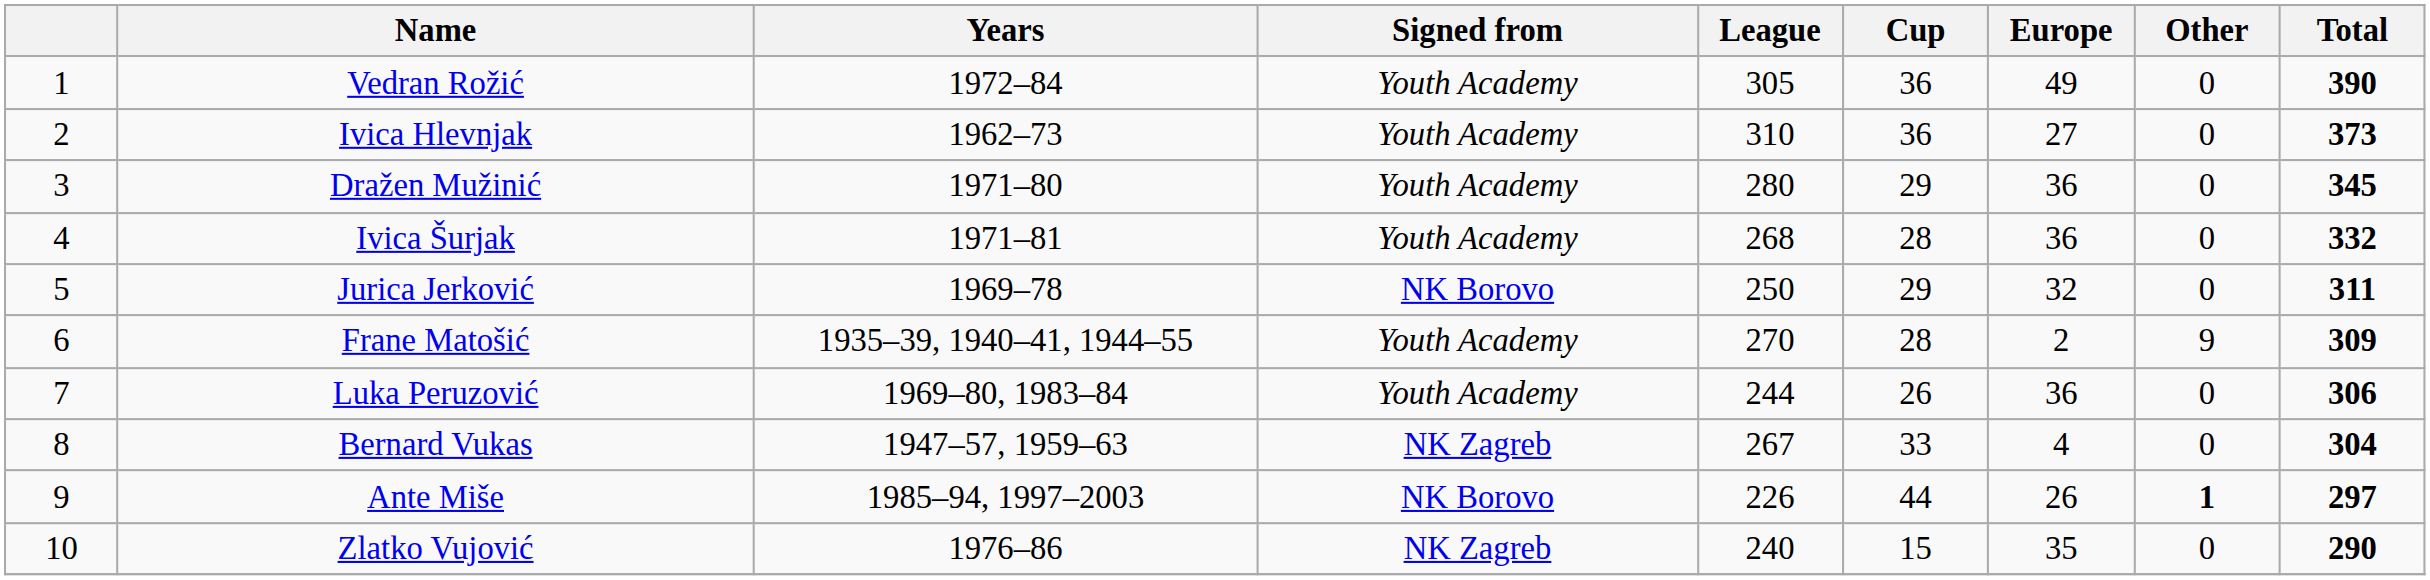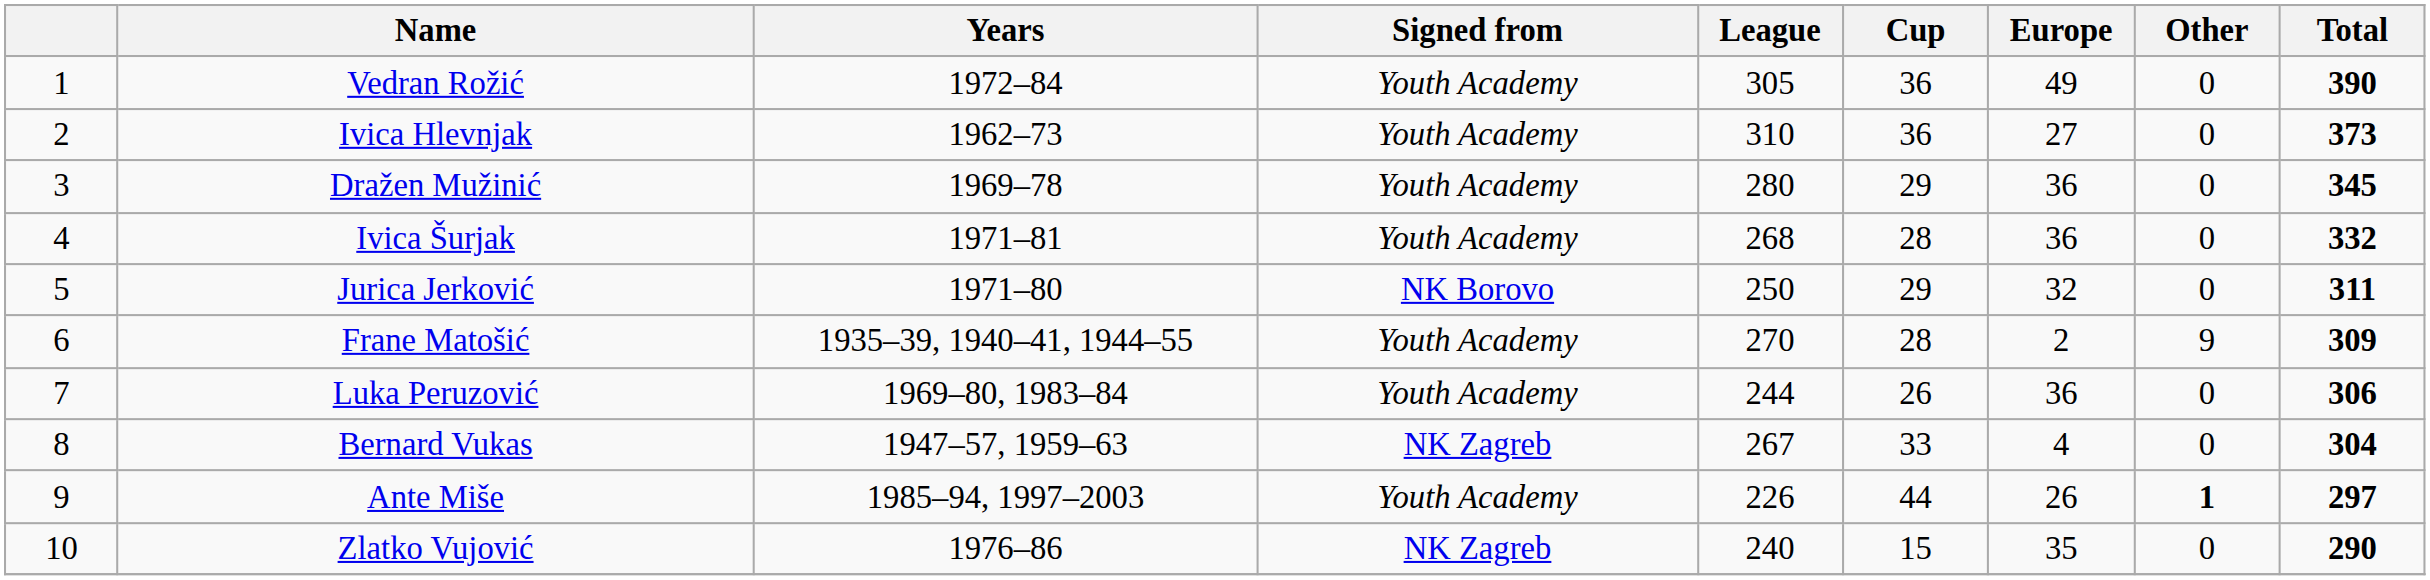 <table class="wikitable sortable" style="text-align:center;">
 <tr>
 <th style="width: 3em;"></th>
 <th style="width: 19em;">Name</th>
 <th style="width: 15em;">Years</th>
 <th style="width: 13em;">Signed from</th>
 <th style="width: 4em;">League</th>
 <th style="width:4em;">Cup</th>
 <th style="width: 4em;">Europe</th>
 <th style="width: 4em;">Other</th>
 <th style="width: 4em;">Total</th>
 </tr>
 <tr>
 <td>1</td>
 <td style="text-align:center;"> <a href='#'>Vedran Rožić</a></td>
 <td>1972–84</td>
 <td><em>Youth Academy</em></td>
 <td>305</td>
 <td>36</td>
 <td>49</td>
 <td>0</td>
 <td><strong>390</strong></td>
 </tr>
 <tr>
 <td>2</td>
 <td style="text-align:center;"> <a href='#'>Ivica Hlevnjak</a></td>
 <td>1962–73</td>
 <td><em>Youth Academy</em></td>
 <td>310</td>
 <td>36</td>
 <td>27</td>
 <td>0</td>
 <td><strong>373</strong></td>
 </tr>
 <tr>
 <td>3</td>
 <td style="text-align:center;"> <a href='#'>Dražen Mužinić</a></td>
-<td>1971–80</td>
+<td>1969–78</td>
 <td><em>Youth Academy</em></td>
 <td>280</td>
 <td>29</td>
 <td>36</td>
 <td>0</td>
 <td><strong>345</strong></td>
 </tr>
 <tr>
 <td>4</td>
 <td style="text-align:center;"> <a href='#'>Ivica Šurjak</a></td>
 <td>1971–81</td>
 <td><em>Youth Academy</em></td>
 <td>268</td>
 <td>28</td>
 <td>36</td>
 <td>0</td>
 <td><strong>332</strong></td>
 </tr>
 <tr>
 <td>5</td>
 <td style="text-align:center;"> <a href='#'>Jurica Jerković</a></td>
-<td>1969–78</td>
+<td>1971–80</td>
 <td><a href='#'>NK Borovo</a></td>
 <td>250</td>
 <td>29</td>
 <td>32</td>
 <td>0</td>
 <td><strong>311</strong></td>
 </tr>
 <tr>
 <td>6</td>
 <td style="text-align:center;">  <a href='#'>Frane Matošić</a></td>
 <td>1935–39, 1940–41, 1944–55</td>
 <td><em>Youth Academy</em></td>
 <td>270</td>
 <td>28</td>
 <td>2</td>
 <td>9</td>
 <td><strong>309</strong></td>
 </tr>
 <tr>
 <td>7</td>
 <td style="text-align:center;"> <a href='#'>Luka Peruzović</a></td>
 <td>1969–80, 1983–84</td>
 <td><em>Youth Academy</em></td>
 <td>244</td>
 <td>26</td>
 <td>36</td>
 <td>0</td>
 <td><strong>306</strong></td>
 </tr>
 <tr>
 <td>8</td>
 <td style="text-align:center;"> <a href='#'>Bernard Vukas</a></td>
 <td>1947–57, 1959–63</td>
 <td><a href='#'>NK Zagreb</a></td>
 <td>267</td>
 <td>33</td>
 <td>4</td>
 <td>0</td>
 <td><strong>304</strong></td>
 </tr>
 <tr>
 <td>9</td>
 <td style="text-align:center;">  <a href='#'>Ante Miše</a></td>
 <td>1985–94, 1997–2003</td>
-<td><a href='#'>NK Borovo</a></td>
+<td><em>Youth Academy</em></td>
 <td>226</td>
 <td>44</td>
 <td>26</td>
 <td><strong>1</strong></td>
 <td><strong>297</strong></td>
 </tr>
 <tr>
 <td>10</td>
 <td style="text-align:center;"> <a href='#'>Zlatko Vujović</a></td>
 <td>1976–86</td>
 <td><a href='#'>NK Zagreb</a></td>
 <td>240</td>
 <td>15</td>
 <td>35</td>
 <td>0</td>
 <td><strong>290</strong></td>
 </tr>
 <tr>
 </tr>
 </table>
